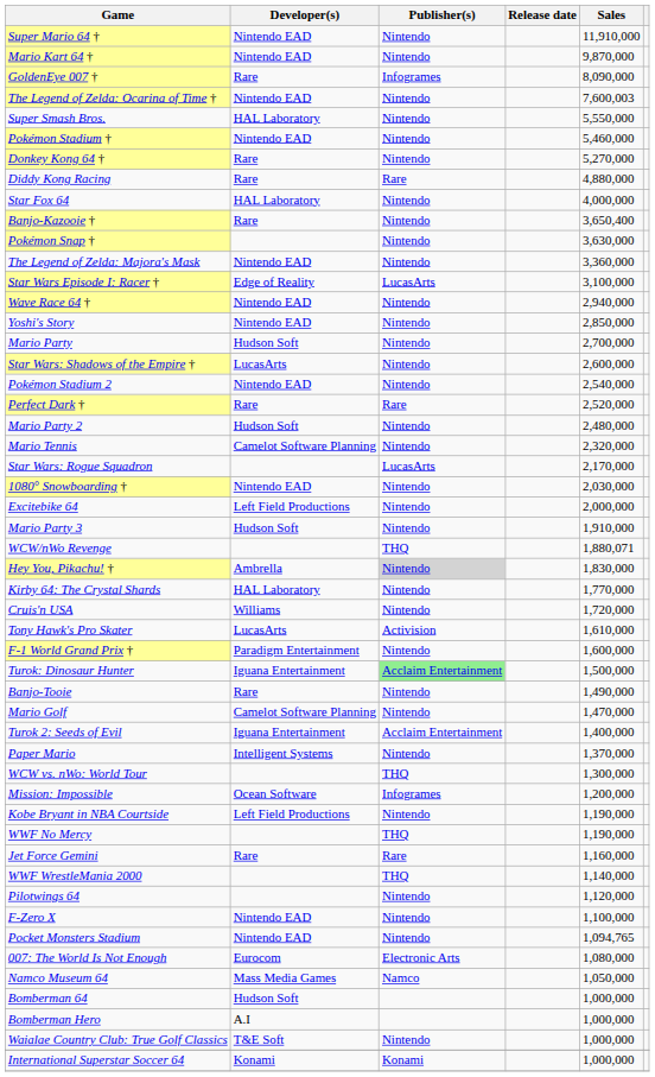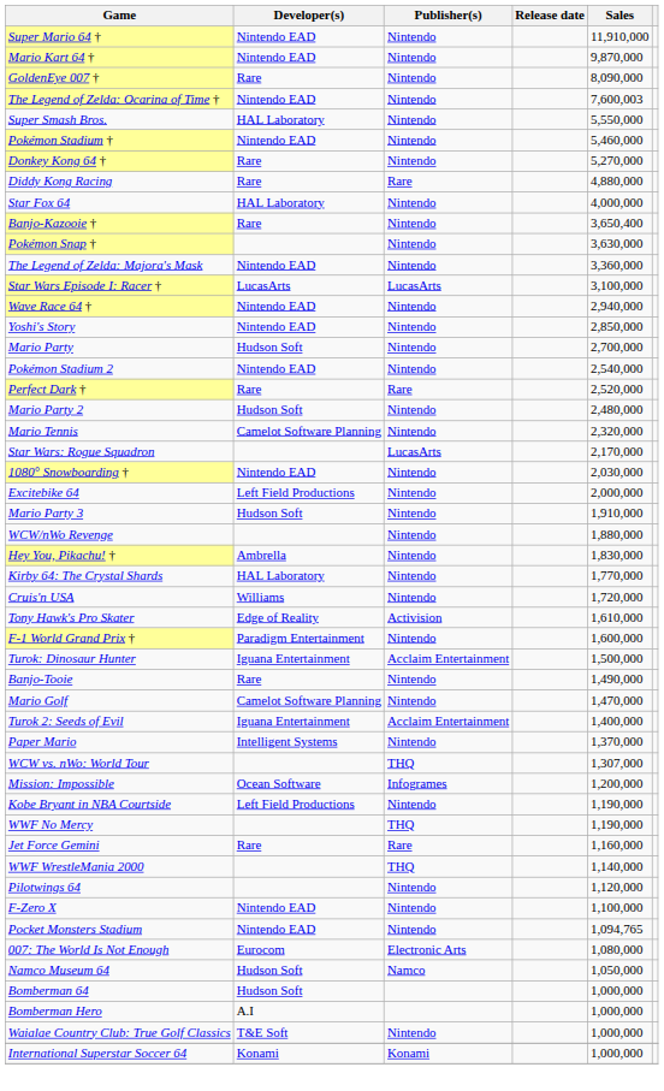 <table class="wikitable plainrowheaders sticky-header sortable static-row-numbers">
 <tr>
 <th scope="col">Game</th>
 <th scope="col">Developer(s)</th>
 <th scope="col">Publisher(s)</th>
 <th scope="col">Release date</th>
 <th scope="col">Sales</th>
 <th scope="col" class="unsortable"></th>
 </tr>
 <tr>
 <td bgcolor="#FFFF99"><em><a href='#'>Super Mario 64</a></em> †</td>
 <td><a href='#'>Nintendo EAD</a></td>
 <td><a href='#'>Nintendo</a></td>
 <td></td>
 <td>11,910,000</td>
 <td align="center"></td>
 </tr>
 <tr>
 <td bgcolor="#FFFF99"><em><a href='#'>Mario Kart 64</a></em> †</td>
 <td><a href='#'>Nintendo EAD</a></td>
 <td><a href='#'>Nintendo</a></td>
 <td></td>
 <td>9,870,000</td>
 <td align="center"></td>
 </tr>
 <tr>
 <td bgcolor="#FFFF99"><em><a href='#'>GoldenEye 007</a></em> †</td>
 <td><a href='#'>Rare</a></td>
-<td><a href='#'>Infogrames</a></td>
+<td><a href='#'>Nintendo</a></td>
 <td></td>
 <td>8,090,000</td>
 <td align="center"></td>
 </tr>
 <tr>
 <td bgcolor="#FFFF99"><em><a href='#'>The Legend of Zelda: Ocarina of Time</a></em> †</td>
 <td><a href='#'>Nintendo EAD</a></td>
 <td><a href='#'>Nintendo</a></td>
 <td></td>
 <td>7,600,003</td>
 <td align="center"></td>
 </tr>
 <tr>
 <td><em><a href='#'>Super Smash Bros.</a></em></td>
 <td><a href='#'>HAL Laboratory</a></td>
 <td><a href='#'>Nintendo</a></td>
 <td></td>
 <td>5,550,000</td>
 <td align="center"></td>
 </tr>
 <tr>
 <td bgcolor="#FFFF99"><em><a href='#'>Pokémon Stadium</a></em> †</td>
 <td><a href='#'>Nintendo EAD</a></td>
 <td><a href='#'>Nintendo</a></td>
 <td></td>
 <td>5,460,000</td>
 <td align="center"></td>
 </tr>
 <tr>
 <td bgcolor="#FFFF99"><em><a href='#'>Donkey Kong 64</a></em> †</td>
 <td><a href='#'>Rare</a></td>
 <td><a href='#'>Nintendo</a></td>
 <td></td>
 <td>5,270,000</td>
 <td align="center"></td>
 </tr>
 <tr>
 <td><em><a href='#'>Diddy Kong Racing</a></em></td>
 <td><a href='#'>Rare</a></td>
 <td><a href='#'>Rare</a></td>
 <td></td>
 <td>4,880,000</td>
 <td align="center"></td>
 </tr>
 <tr>
 <td><em><a href='#'>Star Fox 64</a></em></td>
 <td><a href='#'>HAL Laboratory</a></td>
 <td><a href='#'>Nintendo</a></td>
 <td></td>
 <td>4,000,000</td>
 <td align="center"></td>
 </tr>
 <tr>
 <td bgcolor="#FFFF99"><em><a href='#'>Banjo-Kazooie</a></em> †</td>
 <td><a href='#'>Rare</a></td>
 <td><a href='#'>Nintendo</a></td>
 <td></td>
 <td>3,650,400</td>
 <td align="center"></td>
 </tr>
 <tr>
 <td bgcolor="#FFFF99"><em><a href='#'>Pokémon Snap</a></em> †</td>
 <td></td>
 <td><a href='#'>Nintendo</a></td>
 <td></td>
 <td>3,630,000</td>
 <td align="center"></td>
 </tr>
 <tr>
 <td><em><a href='#'>The Legend of Zelda: Majora's Mask</a></em></td>
 <td><a href='#'>Nintendo EAD</a></td>
 <td><a href='#'>Nintendo</a></td>
 <td></td>
 <td>3,360,000</td>
 <td align="center"></td>
 </tr>
 <tr>
 <td bgcolor="#FFFF99"><em><a href='#'>Star Wars Episode I: Racer</a></em> †</td>
-<td><a href='#'>Edge of Reality</a></td>
+<td><a href='#'>LucasArts</a></td>
 <td><a href='#'>LucasArts</a></td>
 <td></td>
 <td>3,100,000</td>
 <td align="center"></td>
 </tr>
 <tr>
 <td bgcolor="#FFFF99"><em><a href='#'>Wave Race 64</a></em> †</td>
 <td><a href='#'>Nintendo EAD</a></td>
 <td><a href='#'>Nintendo</a></td>
 <td></td>
 <td>2,940,000</td>
 <td align="center"></td>
 </tr>
 <tr>
 <td><em><a href='#'>Yoshi's Story</a></em></td>
 <td><a href='#'>Nintendo EAD</a></td>
 <td><a href='#'>Nintendo</a></td>
 <td></td>
 <td>2,850,000</td>
 <td align="center"></td>
 </tr>
 <tr>
 <td><em><a href='#'>Mario Party</a></em></td>
 <td><a href='#'>Hudson Soft</a></td>
 <td><a href='#'>Nintendo</a></td>
 <td></td>
 <td>2,700,000</td>
-<td align="center"></td>
-</tr>
-<tr>
-<td bgcolor="#FFFF99"><em><a href='#'>Star Wars: Shadows of the Empire</a></em> †</td>
-<td><a href='#'>LucasArts</a></td>
-<td><a href='#'>Nintendo</a></td>
-<td></td>
-<td>2,600,000</td>
 <td align="center"></td>
 </tr>
 <tr>
 <td><em><a href='#'>Pokémon Stadium 2</a></em></td>
 <td><a href='#'>Nintendo EAD</a></td>
 <td><a href='#'>Nintendo</a></td>
 <td></td>
 <td>2,540,000</td>
 <td align="center"></td>
 </tr>
 <tr>
 <td bgcolor="#FFFF99"><em><a href='#'>Perfect Dark</a></em> †</td>
 <td><a href='#'>Rare</a></td>
 <td><a href='#'>Rare</a></td>
 <td></td>
 <td>2,520,000</td>
 <td align="center"></td>
 </tr>
 <tr>
 <td><em><a href='#'>Mario Party 2</a></em></td>
 <td><a href='#'>Hudson Soft</a></td>
 <td><a href='#'>Nintendo</a></td>
 <td></td>
 <td>2,480,000</td>
 <td align="center"></td>
 </tr>
 <tr>
 <td><em><a href='#'>Mario Tennis</a></em></td>
 <td><a href='#'>Camelot Software Planning</a></td>
 <td><a href='#'>Nintendo</a></td>
 <td></td>
 <td>2,320,000</td>
 <td align="center"></td>
 </tr>
 <tr>
 <td><em><a href='#'>Star Wars: Rogue Squadron</a></em></td>
 <td></td>
 <td><a href='#'>LucasArts</a></td>
 <td></td>
 <td>2,170,000</td>
 <td align="center"></td>
 </tr>
 <tr>
 <td bgcolor="#FFFF99"><em><a href='#'>1080° Snowboarding</a></em> †</td>
 <td><a href='#'>Nintendo EAD</a></td>
 <td><a href='#'>Nintendo</a></td>
 <td></td>
 <td>2,030,000</td>
 <td align="center"></td>
 </tr>
 <tr>
 <td><em><a href='#'>Excitebike 64</a></em></td>
 <td><a href='#'>Left Field Productions</a></td>
 <td><a href='#'>Nintendo</a></td>
 <td></td>
 <td>2,000,000</td>
 <td align="center"></td>
 </tr>
 <tr>
 <td><em><a href='#'>Mario Party 3</a></em></td>
 <td><a href='#'>Hudson Soft</a></td>
 <td><a href='#'>Nintendo</a></td>
 <td></td>
 <td>1,910,000</td>
 <td align="center"></td>
 </tr>
 <tr>
 <td><em><a href='#'>WCW/nWo Revenge</a></em></td>
 <td></td>
-<td><a href='#'>THQ</a></td>
+<td><a href='#'>Nintendo</a></td>
 <td></td>
-<td>1,880,071</td>
+<td>1,880,000</td>
 <td align="center"></td>
 </tr>
 <tr>
 <td bgcolor="#FFFF99"><em><a href='#'>Hey You, Pikachu!</a></em> †</td>
 <td><a href='#'>Ambrella</a></td>
-<td style="background: lightgrey;"><a href='#'>Nintendo</a></td>
+<td><a href='#'>Nintendo</a></td>
 <td></td>
 <td>1,830,000</td>
 <td align="center"></td>
 </tr>
 <tr>
 <td><em><a href='#'>Kirby 64: The Crystal Shards</a></em></td>
 <td><a href='#'>HAL Laboratory</a></td>
 <td><a href='#'>Nintendo</a></td>
 <td></td>
 <td>1,770,000</td>
 <td align="center"></td>
 </tr>
 <tr>
 <td><em><a href='#'>Cruis'n USA</a></em></td>
 <td><a href='#'>Williams</a></td>
 <td><a href='#'>Nintendo</a></td>
 <td></td>
 <td>1,720,000</td>
 <td align="center"></td>
 </tr>
 <tr>
 <td><em><a href='#'>Tony Hawk's Pro Skater</a></em></td>
-<td><a href='#'>LucasArts</a></td>
+<td><a href='#'>Edge of Reality</a></td>
 <td><a href='#'>Activision</a></td>
 <td></td>
 <td>1,610,000</td>
 <td align="center"></td>
 </tr>
 <tr>
 <td bgcolor="#FFFF99"><em><a href='#'>F-1 World Grand Prix</a></em> †</td>
 <td><a href='#'>Paradigm Entertainment</a></td>
 <td><a href='#'>Nintendo</a></td>
 <td></td>
 <td>1,600,000</td>
 <td align="center"></td>
 </tr>
 <tr>
 <td><em><a href='#'>Turok: Dinosaur Hunter</a></em></td>
 <td><a href='#'>Iguana Entertainment</a></td>
-<td style="background: lightgreen;"><a href='#'>Acclaim Entertainment</a></td>
+<td><a href='#'>Acclaim Entertainment</a></td>
 <td></td>
 <td>1,500,000</td>
 <td align="center"></td>
 </tr>
 <tr>
 <td><em><a href='#'>Banjo-Tooie</a></em></td>
 <td><a href='#'>Rare</a></td>
 <td><a href='#'>Nintendo</a></td>
 <td></td>
 <td>1,490,000</td>
 <td align="center"></td>
 </tr>
 <tr>
 <td><em><a href='#'>Mario Golf</a></em></td>
 <td><a href='#'>Camelot Software Planning</a></td>
 <td><a href='#'>Nintendo</a></td>
 <td></td>
 <td>1,470,000</td>
 <td align="center"></td>
 </tr>
 <tr>
 <td><em><a href='#'>Turok 2: Seeds of Evil</a></em></td>
 <td><a href='#'>Iguana Entertainment</a></td>
 <td><a href='#'>Acclaim Entertainment</a></td>
 <td></td>
 <td>1,400,000</td>
 <td align="center"></td>
 </tr>
 <tr>
 <td><em><a href='#'>Paper Mario</a></em></td>
 <td><a href='#'>Intelligent Systems</a></td>
 <td><a href='#'>Nintendo</a></td>
 <td></td>
 <td>1,370,000</td>
 <td align="center"></td>
 </tr>
 <tr>
 <td><em><a href='#'>WCW vs. nWo: World Tour</a></em></td>
 <td></td>
 <td><a href='#'>THQ</a></td>
 <td></td>
-<td>1,300,000</td>
+<td>1,307,000</td>
 <td align="center"></td>
 </tr>
 <tr>
 <td><em><a href='#'>Mission: Impossible</a></em></td>
 <td><a href='#'>Ocean Software</a></td>
 <td><a href='#'>Infogrames</a></td>
 <td></td>
 <td>1,200,000</td>
 <td align="center"></td>
 </tr>
 <tr>
 <td><em><a href='#'>Kobe Bryant in NBA Courtside</a></em></td>
 <td><a href='#'>Left Field Productions</a></td>
 <td><a href='#'>Nintendo</a></td>
 <td></td>
 <td>1,190,000</td>
 <td align="center"></td>
 </tr>
 <tr>
 <td><em><a href='#'>WWF No Mercy</a></em></td>
 <td></td>
 <td><a href='#'>THQ</a></td>
 <td></td>
 <td>1,190,000</td>
 <td align="center"></td>
 </tr>
 <tr>
 <td><em><a href='#'>Jet Force Gemini</a></em></td>
 <td><a href='#'>Rare</a></td>
 <td><a href='#'>Rare</a></td>
 <td></td>
 <td>1,160,000</td>
 <td align="center"></td>
 </tr>
 <tr>
 <td><em><a href='#'>WWF WrestleMania 2000</a></em></td>
 <td></td>
 <td><a href='#'>THQ</a></td>
 <td></td>
 <td>1,140,000</td>
 <td align="center"></td>
 </tr>
 <tr>
 <td><em><a href='#'>Pilotwings 64</a></em></td>
 <td></td>
 <td><a href='#'>Nintendo</a></td>
 <td></td>
 <td>1,120,000</td>
 <td align="center"></td>
 </tr>
 <tr>
 <td><em><a href='#'>F-Zero X</a></em></td>
 <td><a href='#'>Nintendo EAD</a></td>
 <td><a href='#'>Nintendo</a></td>
 <td></td>
 <td>1,100,000</td>
 <td align="center"></td>
 </tr>
 <tr>
 <td><em><a href='#'>Pocket Monsters Stadium</a></em></td>
 <td><a href='#'>Nintendo EAD</a></td>
 <td><a href='#'>Nintendo</a></td>
 <td></td>
 <td>1,094,765</td>
 <td align="center"></td>
 </tr>
 <tr>
 <td><em><a href='#'>007: The World Is Not Enough</a></em></td>
 <td><a href='#'>Eurocom</a></td>
 <td><a href='#'>Electronic Arts</a></td>
 <td></td>
 <td>1,080,000</td>
 <td align="center"></td>
 </tr>
 <tr>
 <td><em><a href='#'>Namco Museum 64</a></em></td>
-<td><a href='#'>Mass Media Games</a></td>
+<td><a href='#'>Hudson Soft</a></td>
 <td><a href='#'>Namco</a></td>
 <td></td>
 <td>1,050,000</td>
 <td align="center"></td>
 </tr>
 <tr>
 <td><em><a href='#'>Bomberman 64</a></em></td>
 <td><a href='#'>Hudson Soft</a></td>
 <td></td>
 <td></td>
 <td>1,000,000</td>
 <td align="center"></td>
 </tr>
 <tr>
 <td><em><a href='#'>Bomberman Hero</a></em></td>
 <td>A.I</td>
 <td></td>
 <td></td>
 <td>1,000,000</td>
 <td align="center"></td>
 </tr>
 <tr>
 <td><em><a href='#'>Waialae Country Club: True Golf Classics</a></em></td>
 <td><a href='#'>T&E Soft</a></td>
 <td><a href='#'>Nintendo</a></td>
 <td></td>
 <td>1,000,000</td>
 <td align="center"></td>
 </tr>
 <tr>
 </tr>
 <tr>
 <td><em><a href='#'>International Superstar Soccer 64</a></em></td>
 <td><a href='#'>Konami</a></td>
 <td><a href='#'>Konami</a></td>
 <td></td>
 <td>1,000,000</td>
 <td align="center"></td>
 </tr>
 <tr>
 </tr>
 </table>
